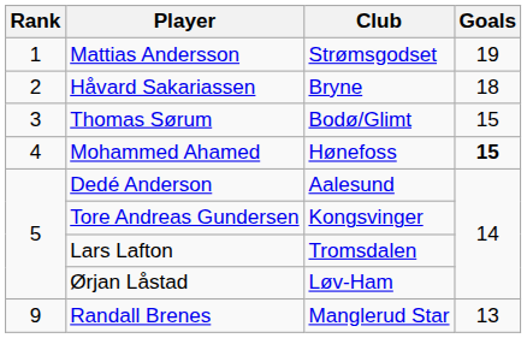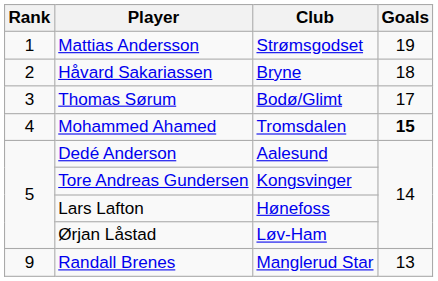 <table class="wikitable" style="text-align:center">
 <tr>
 <th>Rank</th>
 <th>Player</th>
 <th>Club</th>
 <th>Goals</th>
 </tr>
 <tr>
 <td>1</td>
 <td align="left"> <a href='#'>Mattias Andersson</a></td>
 <td align="left"><a href='#'>Strømsgodset</a></td>
 <td>19</td>
 </tr>
 <tr>
 <td>2</td>
 <td align="left"> <a href='#'>Håvard Sakariassen</a></td>
 <td align="left"><a href='#'>Bryne</a></td>
 <td>18</td>
 </tr>
 <tr>
 <td>3</td>
 <td align="left"> <a href='#'>Thomas Sørum</a></td>
 <td align="left"><a href='#'>Bodø/Glimt</a></td>
-<td>15</td>
+<td>17</td>
 </tr>
 <tr>
 <td>4</td>
 <td align="left"> <a href='#'>Mohammed Ahamed</a></td>
-<td align="left"><a href='#'>Hønefoss</a></td>
+<td align="left"><a href='#'>Tromsdalen</a></td>
 <td><strong>15</strong></td>
 </tr>
 <tr>
 <td rowspan="4">5</td>
 <td align="left"> <a href='#'>Dedé Anderson</a></td>
 <td align="left"><a href='#'>Aalesund</a></td>
 <td rowspan="4">14</td>
 </tr>
 <tr>
 <td align="left"> <a href='#'>Tore Andreas Gundersen</a></td>
 <td align="left"><a href='#'>Kongsvinger</a></td>
 </tr>
 <tr>
 <td align="left"> Lars Lafton</td>
-<td align="left"><a href='#'>Tromsdalen</a></td>
+<td align="left"><a href='#'>Hønefoss</a></td>
 </tr>
 <tr>
 <td align="left"> Ørjan Låstad</td>
 <td align="left"><a href='#'>Løv-Ham</a></td>
 </tr>
 <tr>
 <td>9</td>
 <td align="left"> <a href='#'>Randall Brenes</a></td>
 <td align="left"><a href='#'>Manglerud Star</a></td>
 <td>13</td>
 </tr>
 </table>
